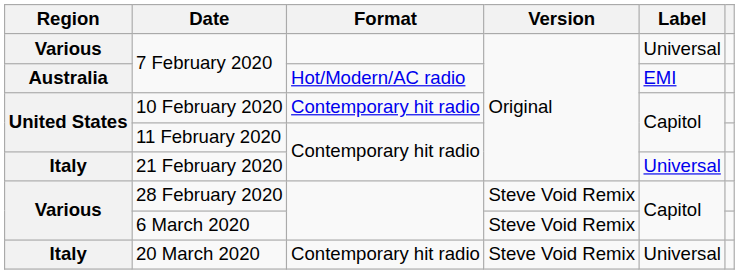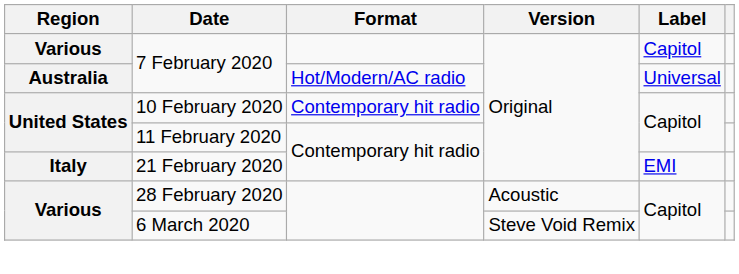 <table class="wikitable plainrowheaders">
 <tr>
 <th scope="col">Region</th>
 <th scope="col">Date</th>
 <th scope="col">Format</th>
 <th>Version</th>
 <th scope="col">Label</th>
 <th scope="col"></th>
 </tr>
 <tr>
 <th scope="row">Various</th>
 <td rowspan="2">7 February 2020</td>
 <td></td>
 <td rowspan="5">Original</td>
-<td>Universal</td>
+<td><a href='#'>Capitol</a></td>
 <td></td>
 </tr>
 <tr>
 <th scope="row">Australia</th>
 <td><a href='#'>Hot/Modern/AC radio</a></td>
-<td><a href='#'>EMI</a></td>
+<td><a href='#'>Universal</a></td>
 <td></td>
 </tr>
 <tr>
 <th scope="row" rowspan="2">United States</th>
 <td>10 February 2020</td>
 <td><a href='#'>Contemporary hit radio</a></td>
 <td rowspan="2">Capitol</td>
 <td></td>
 </tr>
 <tr>
 <td>11 February 2020</td>
 <td rowspan="2">Contemporary hit radio</td>
 <td></td>
 </tr>
 <tr>
 <th scope="row">Italy</th>
 <td>21 February 2020</td>
-<td><a href='#'>Universal</a></td>
+<td><a href='#'>EMI</a></td>
 <td></td>
 </tr>
 <tr>
 <th rowspan="2" scope="row">Various</th>
 <td>28 February 2020</td>
 <td rowspan="2"></td>
-<td>Steve Void Remix</td>
+<td>Acoustic</td>
 <td rowspan="2">Capitol</td>
 <td></td>
 </tr>
 <tr>
 <td>6 March 2020</td>
 <td>Steve Void Remix</td>
 <td></td>
 </tr>
-<tr>
-<th scope="row">Italy</th>
-<td>20 March 2020</td>
-<td>Contemporary hit radio</td>
-<td>Steve Void Remix</td>
-<td>Universal</td>
-<td></td>
-</tr>
 </table>
